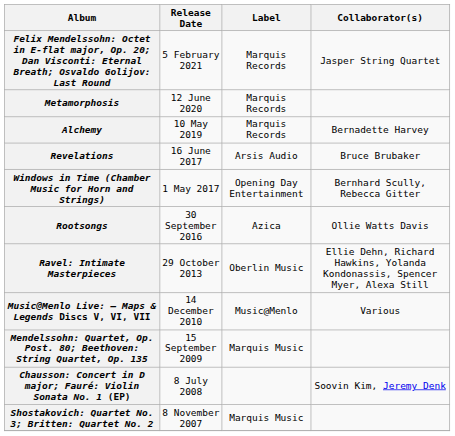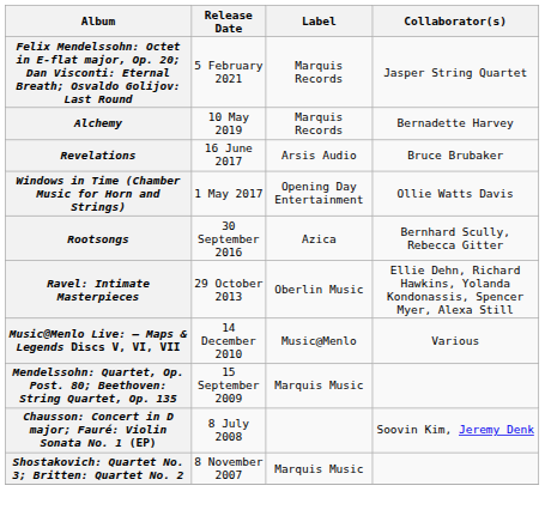 <table class="wikitable plainrowheaders" style="text-align:center;">
 <tr>
 <th scope="col">Album</th>
 <th scope="col">Release Date</th>
 <th scope="col">Label</th>
 <th scope="col">Collaborator(s)</th>
 </tr>
 <tr>
 <th scope="row"><em>Felix Mendelssohn: Octet in E-flat major, Op. 20; Dan Visconti: Eternal Breath; Osvaldo Golijov: Last Round</em></th>
 <td>5 February 2021</td>
 <td>Marquis Records</td>
 <td>Jasper String Quartet</td>
-</tr>
-<tr>
-<th scope="row"><em>Metamorphosis</em></th>
-<td>12 June 2020</td>
-<td>Marquis Records</td>
-<td></td>
 </tr>
 <tr>
 <th scope="row"><em>Alchemy</em></th>
 <td>10 May 2019</td>
 <td>Marquis Records</td>
 <td>Bernadette Harvey</td>
 </tr>
 <tr>
 <th scope="row"><em>Revelations</em></th>
 <td>16 June 2017</td>
 <td>Arsis Audio</td>
 <td>Bruce Brubaker</td>
 </tr>
 <tr>
 <th scope="row"><em>Windows in Time (Chamber Music for Horn and Strings)</em></th>
 <td>1 May 2017</td>
 <td>Opening Day Entertainment</td>
-<td>Bernhard Scully, Rebecca Gitter</td>
+<td>Ollie Watts Davis</td>
 </tr>
 <tr>
 <th scope="row"><em>Rootsongs</em></th>
 <td>30 September 2016</td>
 <td>Azica</td>
-<td>Ollie Watts Davis</td>
+<td>Bernhard Scully, Rebecca Gitter</td>
 </tr>
 <tr>
 <th scope="row"><em>Ravel: Intimate Masterpieces</em></th>
 <td>29 October 2013</td>
 <td>Oberlin Music</td>
 <td>Ellie Dehn, Richard Hawkins, Yolanda Kondonassis, Spencer Myer, Alexa Still</td>
 </tr>
 <tr>
 <th scope="row"><em>Music@Menlo Live: – Maps & Legends</em> Discs V, VI, VII</th>
 <td>14 December 2010</td>
 <td>Music@Menlo</td>
 <td>Various</td>
 </tr>
 <tr>
 <th scope="row"><em>Mendelssohn: Quartet, Op. Post. 80; Beethoven: String Quartet, Op. 135</em></th>
 <td>15 September 2009</td>
 <td>Marquis Music</td>
 <td></td>
 </tr>
 <tr>
 <th scope="row"><em>Chausson: Concert in D major; Fauré: Violin Sonata No. 1</em> (EP)</th>
 <td>8 July 2008</td>
 <td></td>
 <td>Soovin Kim, <a href='#'>Jeremy Denk</a></td>
 </tr>
 <tr>
 <th scope="row"><em>Shostakovich: Quartet No. 3; Britten: Quartet No. 2</em></th>
 <td>8 November 2007</td>
 <td>Marquis Music</td>
 <td></td>
 </tr>
 <tr>
 </tr>
 </table>
